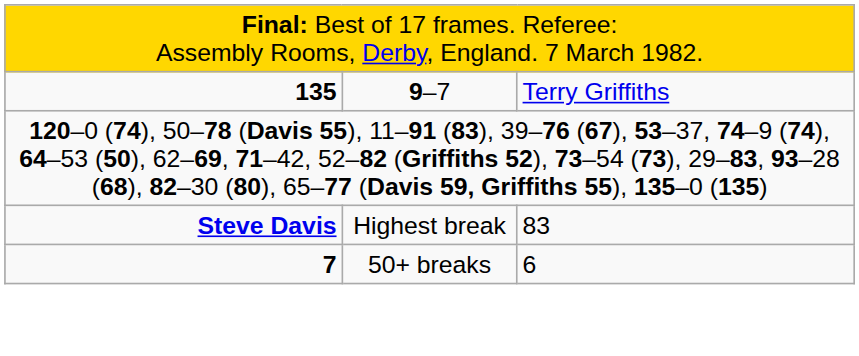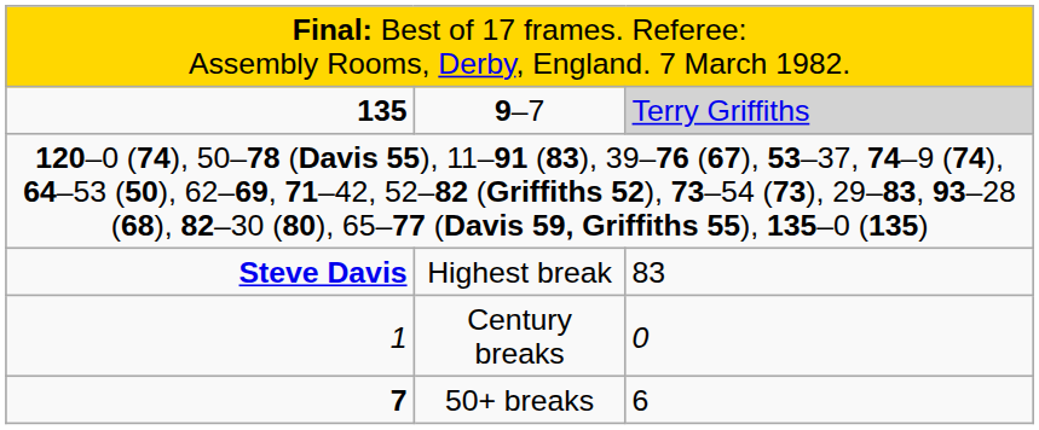 <table class="wikitable" style="font-size: 95%; margin: 1em auto 1em auto;">
 <tr>
 <td colspan="3" align="center" bgcolor="#ffd700"><strong>Final:</strong> Best of 17 frames. Referee: <br>Assembly Rooms, <a href='#'>Derby</a>, England. 7 March 1982.</td>
 </tr>
 <tr>
 <td align="right"><strong>135</strong></td>
 <td width="100" align="center"><strong>9</strong>–7</td>
-<td width="200"><a href='#'>Terry Griffiths</a> <br></td>
+<td width="200" style="background: lightgrey;"><a href='#'>Terry Griffiths</a> <br></td>
 </tr>
 <tr>
 <td colspan="3" align="center" style="font-size: 100%"><strong>120</strong>–0 (<strong>74</strong>), 50–<strong>78</strong> (<strong>Davis 55</strong>), 11–<strong>91</strong> (<strong>83</strong>), 39–<strong>76</strong> (<strong>67</strong>), <strong>53</strong>–37, <strong>74</strong>–9 (<strong>74</strong>), <strong>64</strong>–53 (<strong>50</strong>), 62–<strong>69</strong>, <strong>71</strong>–42, 52–<strong>82</strong> (<strong>Griffiths 52</strong>), <strong>73</strong>–54 (<strong>73</strong>), 29–<strong>83</strong>, <strong>93</strong>–28 (<strong>68</strong>), <strong>82</strong>–30 (<strong>80</strong>), 65–<strong>77</strong> (<strong>Davis 59, Griffiths 55</strong>), <strong>135</strong>–0 (<strong>135</strong>)</td>
 </tr>
 <tr>
 <td width="200" align="right"><strong><a href='#'>Steve Davis</a></strong> <br></td>
 <td align="center">Highest break</td>
 <td align="left">83</td>
 </tr>
 <tr>
+<td align="right"><em>1</em></td>
+<td align="center">Century breaks</td>
+<td align="left"><em>0</em></td>
+</tr>
+<tr>
 <td align="right"><strong>7</strong></td>
 <td align="center">50+ breaks</td>
 <td align="left">6</td>
 </tr>
 </table>
